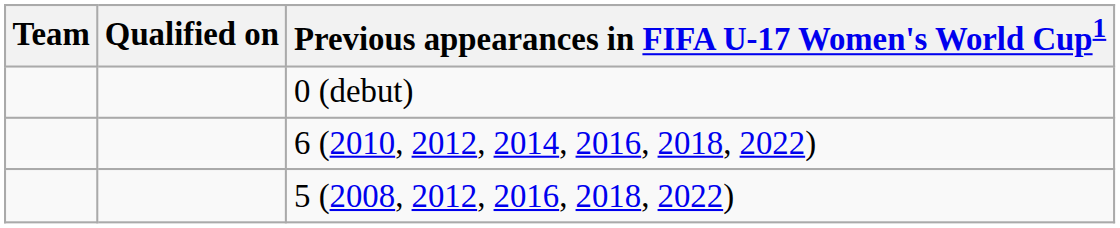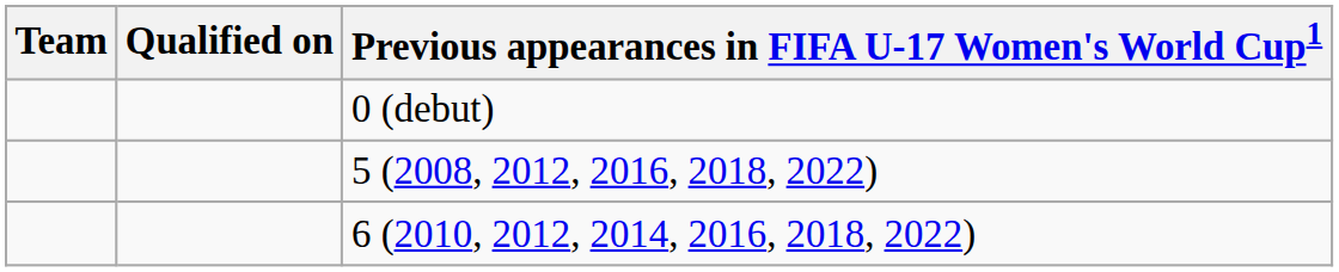 <table class="wikitable sortable">
 <tr>
 <th>Team</th>
 <th>Qualified on</th>
 <th data-sort-type="number">Previous appearances in <a href='#'>FIFA U-17 Women's World Cup</a><sup><strong><a href='#'>1</a></strong></sup></th>
 </tr>
 <tr>
 <td></td>
 <td></td>
 <td>0 (debut)</td>
 </tr>
 <tr>
 <td></td>
 <td></td>
-<td>6 (<a href='#'>2010</a>, <a href='#'>2012</a>, <a href='#'>2014</a>, <a href='#'>2016</a>, <a href='#'>2018</a>, <a href='#'>2022</a>)</td>
+<td>5 (<a href='#'>2008</a>, <a href='#'>2012</a>, <a href='#'>2016</a>, <a href='#'>2018</a>, <a href='#'>2022</a>)</td>
 </tr>
 <tr>
 <td></td>
 <td></td>
-<td>5 (<a href='#'>2008</a>, <a href='#'>2012</a>, <a href='#'>2016</a>, <a href='#'>2018</a>, <a href='#'>2022</a>)</td>
+<td>6 (<a href='#'>2010</a>, <a href='#'>2012</a>, <a href='#'>2014</a>, <a href='#'>2016</a>, <a href='#'>2018</a>, <a href='#'>2022</a>)</td>
 </tr>
 </table>
